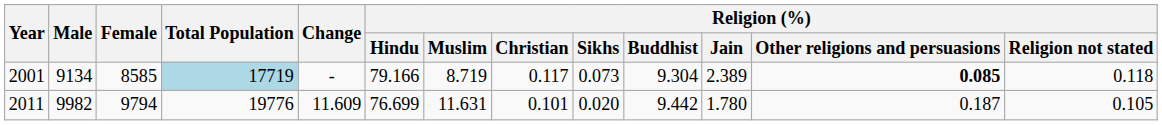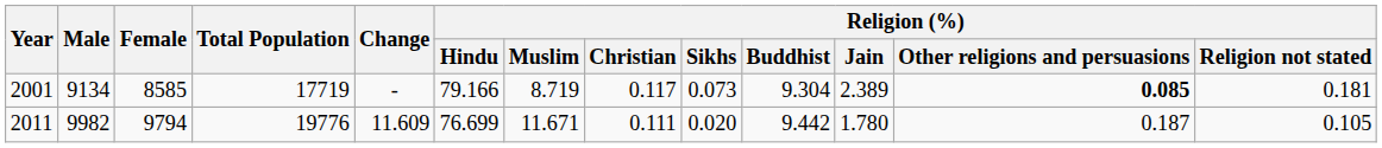 <table class="wikitable">
 <tr>
 <th rowspan="2">Year</th>
 <th rowspan="2">Male</th>
 <th rowspan="2">Female</th>
 <th rowspan="2">Total Population</th>
 <th rowspan="2">Change</th>
 <th colspan="8">Religion (%)</th>
 </tr>
 <tr>
 <th>Hindu</th>
 <th>Muslim</th>
 <th>Christian</th>
 <th>Sikhs</th>
 <th>Buddhist</th>
 <th>Jain</th>
 <th>Other religions and persuasions</th>
 <th>Religion not stated</th>
 </tr>
 <tr>
 <td>2001</td>
 <td style="text-align:right;">9134</td>
 <td style="text-align:right;">8585</td>
-<td style="background: lightblue; text-align:right;">17719</td>
+<td style="text-align:right;">17719</td>
 <td style="text-align:center;">-</td>
 <td style="text-align:right;">79.166</td>
 <td style="text-align:right;">8.719</td>
 <td style="text-align:right;">0.117</td>
 <td style="text-align:right;">0.073</td>
 <td style="text-align:right;">9.304</td>
 <td style="text-align:right;">2.389</td>
 <td style="text-align:right;"><strong>0.085</strong></td>
-<td style="text-align:right;">0.118</td>
+<td style="text-align:right;">0.181</td>
 </tr>
 <tr>
 <td>2011</td>
 <td style="text-align:right;">9982</td>
 <td style="text-align:right;">9794</td>
 <td style="text-align:right;">19776</td>
 <td style="text-align:right;">11.609</td>
 <td style="text-align:right;">76.699</td>
-<td style="text-align:right;">11.631</td>
-<td style="text-align:right;">0.101</td>
+<td style="text-align:right;">11.671</td>
+<td style="text-align:right;">0.111</td>
 <td style="text-align:right;">0.020</td>
 <td style="text-align:right;">9.442</td>
 <td style="text-align:right;">1.780</td>
 <td style="text-align:right;">0.187</td>
 <td style="text-align:right;">0.105</td>
 </tr>
 </table>
